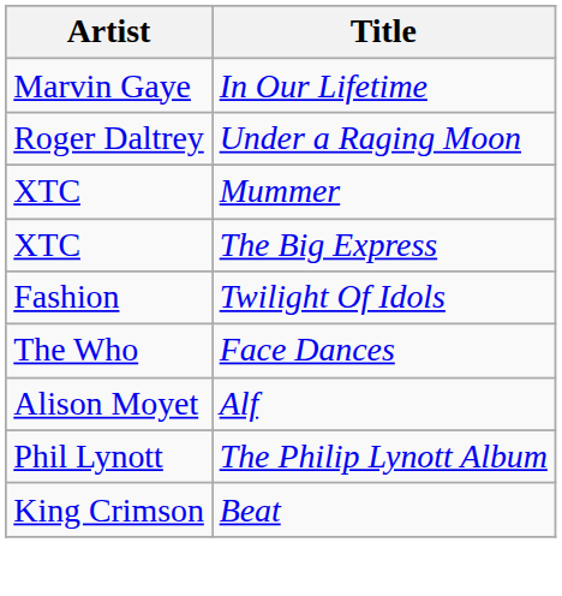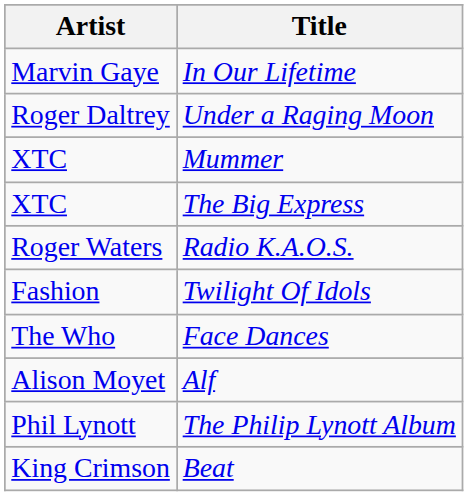 <table class="wikitable">
 <tr>
 <th>Artist</th>
 <th>Title</th>
 </tr>
 <tr>
 <td><a href='#'>Marvin Gaye</a></td>
 <td><em><a href='#'>In Our Lifetime</a></em></td>
 </tr>
 <tr>
 <td><a href='#'>Roger Daltrey</a></td>
 <td><em><a href='#'>Under a Raging Moon</a></em></td>
 </tr>
 <tr>
 <td><a href='#'>XTC</a></td>
 <td><em><a href='#'> Mummer</a></em></td>
 </tr>
 <tr>
 <td><a href='#'>XTC</a></td>
 <td><em><a href='#'>The Big Express</a></em></td>
 </tr>
 <tr>
+<td><a href='#'>Roger Waters</a></td>
+<td><em><a href='#'>Radio K.A.O.S.</a></em></td>
+</tr>
+<tr>
 <td><a href='#'>Fashion</a></td>
 <td><em><a href='#'>Twilight Of Idols</a></em></td>
 </tr>
 <tr>
 <td><a href='#'>The Who</a></td>
 <td><em><a href='#'>Face Dances</a></em></td>
 </tr>
 <tr>
 <td><a href='#'>Alison Moyet</a></td>
 <td><em><a href='#'>Alf</a></em></td>
 </tr>
 <tr>
 <td><a href='#'>Phil Lynott</a></td>
 <td><em><a href='#'>The Philip Lynott Album</a></em></td>
 </tr>
 <tr>
 <td><a href='#'>King Crimson</a></td>
 <td><em><a href='#'>Beat</a></em></td>
 </tr>
 </table>
